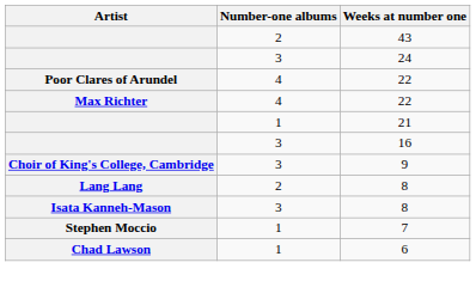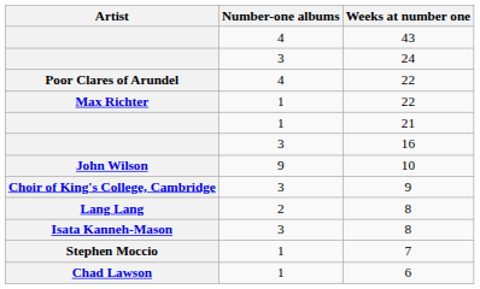 <table class="wikitable plainrowheaders sortable">
 <tr>
 <th scope=col>Artist</th>
 <th scope=col>Number-one albums</th>
 <th scope=col>Weeks at number one</th>
 </tr>
 <tr>
 <th scope=row></th>
-<td align=center>2</td>
+<td align=center>4</td>
 <td align=center>43</td>
 </tr>
 <tr>
 <th scope=row></th>
 <td align=center>3</td>
 <td align=center>24</td>
 </tr>
 <tr>
 <th scope=row>Poor Clares of Arundel</th>
 <td align=center>4</td>
 <td align=center>22</td>
 </tr>
 <tr>
 <th scope=row><a href='#'>Max Richter</a></th>
-<td align=center>4</td>
+<td align=center>1</td>
 <td align=center>22</td>
 </tr>
 <tr>
 <th scope=row></th>
 <td align=center>1</td>
 <td align=center>21</td>
 </tr>
 <tr>
 <th scope=row></th>
 <td align=center>3</td>
 <td align=center>16</td>
+</tr>
+<tr>
+<th scope=row><a href='#'>John Wilson</a></th>
+<td align=center>9</td>
+<td align=center>10</td>
 </tr>
 <tr>
 <th scope=row><a href='#'>Choir of King's College, Cambridge</a></th>
 <td align=center>3</td>
 <td align=center>9</td>
 </tr>
 <tr>
 <th scope=row><a href='#'>Lang Lang</a></th>
 <td align=center>2</td>
 <td align=center>8</td>
 </tr>
 <tr>
 <th scope=row><a href='#'>Isata Kanneh-Mason</a></th>
 <td align=center>3</td>
 <td align=center>8</td>
 </tr>
 <tr>
 <th scope=row>Stephen Moccio</th>
 <td align=center>1</td>
 <td align=center>7</td>
 </tr>
 <tr>
 <th scope=row><a href='#'>Chad Lawson</a></th>
 <td align=center>1</td>
 <td align=center>6</td>
 </tr>
 </table>
